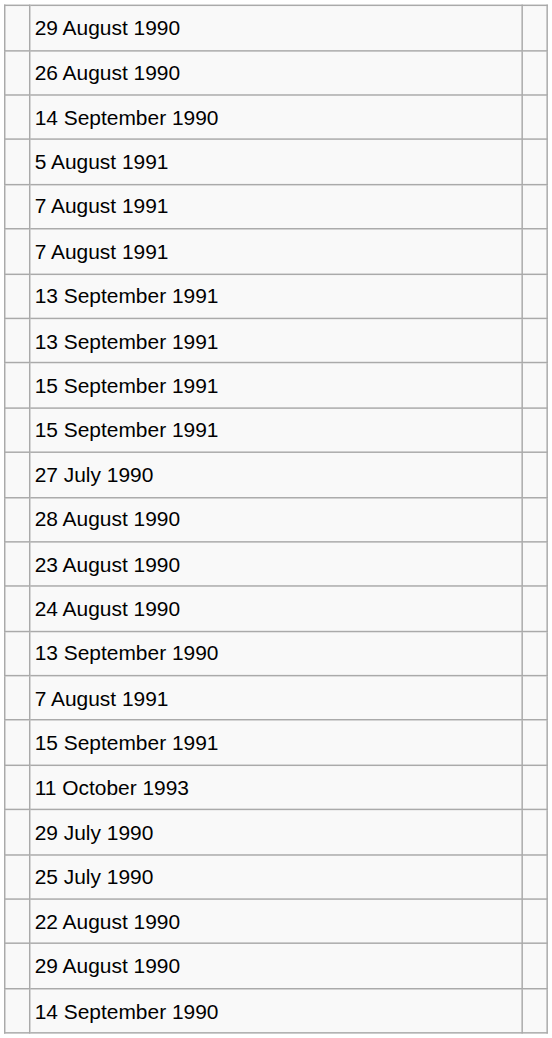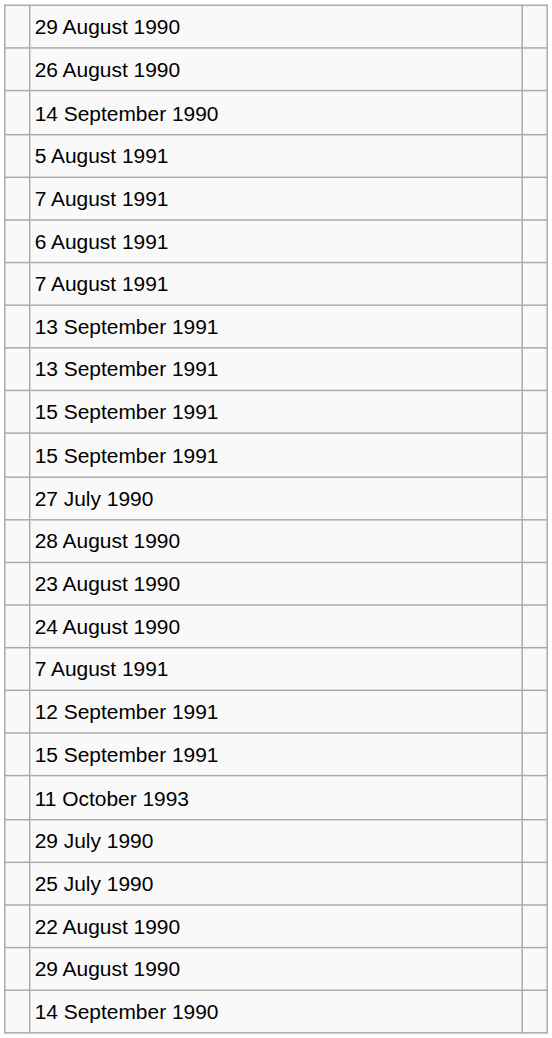 <table class="wikitable" style="font-size: 89%; float: left; width: 26em; margin-right: 1em; height: 700px">
 <tr>
 <td></td>
 <td>29 August 1990</td>
 <td></td>
 </tr>
 <tr>
 <td></td>
 <td>26 August 1990</td>
 <td></td>
 </tr>
 <tr>
 <td></td>
 <td>14 September 1990</td>
 <td></td>
 </tr>
 <tr>
 <td></td>
 <td>5 August 1991</td>
 <td></td>
 </tr>
 <tr>
 <td></td>
 <td>7 August 1991</td>
+<td></td>
+</tr>
+<tr>
+<td></td>
+<td>6 August 1991</td>
 <td></td>
 </tr>
 <tr>
 <td></td>
 <td>7 August 1991</td>
 <td></td>
 </tr>
 <tr>
 <td></td>
 <td>13 September 1991</td>
 <td></td>
 </tr>
 <tr>
 <td></td>
 <td>13 September 1991</td>
 <td></td>
 </tr>
 <tr>
 <td></td>
 <td>15 September 1991</td>
 <td></td>
 </tr>
 <tr>
 <td></td>
 <td>15 September 1991</td>
 <td></td>
 </tr>
 <tr>
 <td></td>
 <td>27 July 1990</td>
 <td></td>
 </tr>
 <tr>
 <td></td>
 <td>28 August 1990</td>
 <td></td>
 </tr>
 <tr>
 <td></td>
 <td>23 August 1990</td>
 <td></td>
 </tr>
 <tr>
 <td></td>
 <td>24 August 1990</td>
 <td></td>
 </tr>
 <tr>
 <td></td>
-<td>13 September 1990</td>
+<td>7 August 1991</td>
 <td></td>
 </tr>
 <tr>
 <td></td>
-<td>7 August 1991</td>
+<td>12 September 1991</td>
 <td></td>
 </tr>
 <tr>
 <td></td>
 <td>15 September 1991</td>
 <td></td>
 </tr>
 <tr>
 <td></td>
 <td>11 October 1993</td>
 <td></td>
 </tr>
 <tr>
 <td></td>
 <td>29 July 1990</td>
 <td></td>
 </tr>
 <tr>
 <td></td>
 <td>25 July 1990</td>
 <td></td>
 </tr>
 <tr>
 <td></td>
 <td>22 August 1990</td>
 <td></td>
 </tr>
 <tr>
 <td></td>
 <td>29 August 1990</td>
 <td></td>
 </tr>
 <tr>
 <td></td>
 <td>14 September 1990</td>
 <td></td>
 </tr>
 </table>
